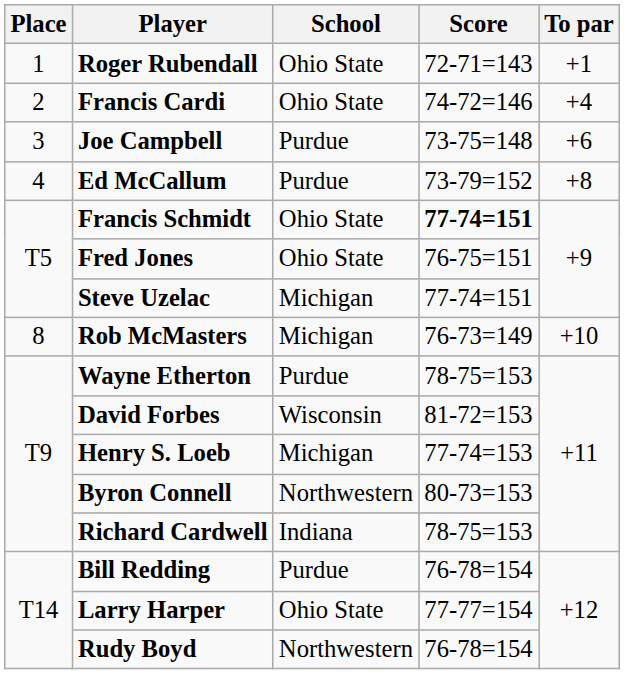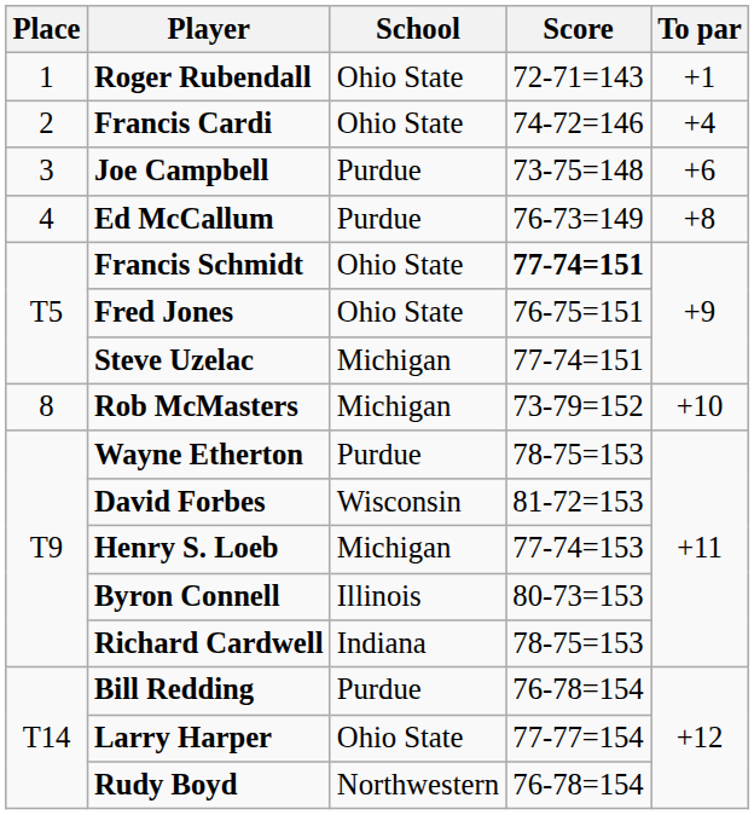 <table class="wikitable">
 <tr>
 <th>Place</th>
 <th>Player</th>
 <th>School</th>
 <th>Score</th>
 <th>To par</th>
 </tr>
 <tr>
 <td align="center">1</td>
 <td><strong>Roger Rubendall</strong></td>
 <td>Ohio State</td>
 <td>72-71=143</td>
 <td align="center">+1</td>
 </tr>
 <tr>
 <td align="center">2</td>
 <td><strong>Francis Cardi</strong></td>
 <td>Ohio State</td>
 <td>74-72=146</td>
 <td align="center">+4</td>
 </tr>
 <tr>
 <td align="center">3</td>
 <td><strong>Joe Campbell</strong></td>
 <td>Purdue</td>
 <td>73-75=148</td>
 <td align="center">+6</td>
 </tr>
 <tr>
 <td align="center">4</td>
 <td><strong>Ed McCallum</strong></td>
 <td>Purdue</td>
-<td>73-79=152</td>
+<td>76-73=149</td>
 <td align="center">+8</td>
 </tr>
 <tr>
 <td rowspan="3" align="center">T5</td>
 <td><strong>Francis Schmidt</strong></td>
 <td>Ohio State</td>
 <td><strong>77-74=151</strong></td>
 <td rowspan="3" align="center">+9</td>
 </tr>
 <tr>
 <td><strong>Fred Jones</strong></td>
 <td>Ohio State</td>
 <td>76-75=151</td>
 </tr>
 <tr>
 <td><strong>Steve Uzelac</strong></td>
 <td>Michigan</td>
 <td>77-74=151</td>
 </tr>
 <tr>
 <td align="center">8</td>
 <td><strong>Rob McMasters</strong></td>
 <td>Michigan</td>
-<td>76-73=149</td>
+<td>73-79=152</td>
 <td align="center">+10</td>
 </tr>
 <tr>
 <td rowspan="5" align="center">T9</td>
 <td><strong>Wayne Etherton</strong></td>
 <td>Purdue</td>
 <td>78-75=153</td>
 <td rowspan="5" align="center">+11</td>
 </tr>
 <tr>
 <td><strong>David Forbes</strong></td>
 <td>Wisconsin</td>
 <td>81-72=153</td>
 </tr>
 <tr>
 <td><strong>Henry S. Loeb</strong></td>
 <td>Michigan</td>
 <td>77-74=153</td>
 </tr>
 <tr>
 <td><strong>Byron Connell</strong></td>
-<td>Northwestern</td>
+<td>Illinois</td>
 <td>80-73=153</td>
 </tr>
 <tr>
 <td><strong>Richard Cardwell</strong></td>
 <td>Indiana</td>
 <td>78-75=153</td>
 </tr>
 <tr>
 <td rowspan="3" align="center">T14</td>
 <td><strong>Bill Redding</strong></td>
 <td>Purdue</td>
 <td>76-78=154</td>
 <td rowspan="5" align="center">+12</td>
 </tr>
 <tr>
 <td><strong>Larry Harper</strong></td>
 <td>Ohio State</td>
 <td>77-77=154</td>
 </tr>
 <tr>
 <td><strong>Rudy Boyd</strong></td>
 <td>Northwestern</td>
 <td>76-78=154</td>
 </tr>
 </table>
